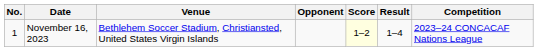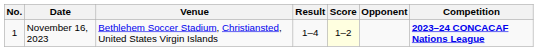 <table class="wikitable sortable">
 <tr>
 <th scope="col">No.</th>
 <th scope="col">Date</th>
 <th scope="col">Venue</th>
+<th scope="col">Result</th>
+<th scope="col">Score</th>
 <th scope="col">Opponent</th>
-<th scope="col">Score</th>
-<th scope="col">Result</th>
 <th scope="col">Competition</th>
 </tr>
 <tr>
 <td align="center">1</td>
 <td>November 16, 2023</td>
 <td><a href='#'>Bethlehem Soccer Stadium</a>, <a href='#'>Christiansted</a>, United States Virgin Islands</td>
+<td align="center">1–4</td>
+<td align="center" style="background: lightyellow;">1–2</td>
 <td></td>
-<td align="center" style="background: lightyellow;">1–2</td>
-<td align="center">1–4</td>
-<td><a href='#'>2023–24 CONCACAF Nations League</a></td>
+<td><strong><a href='#'>2023–24 CONCACAF Nations League</a></strong></td>
 </tr>
 </table>
